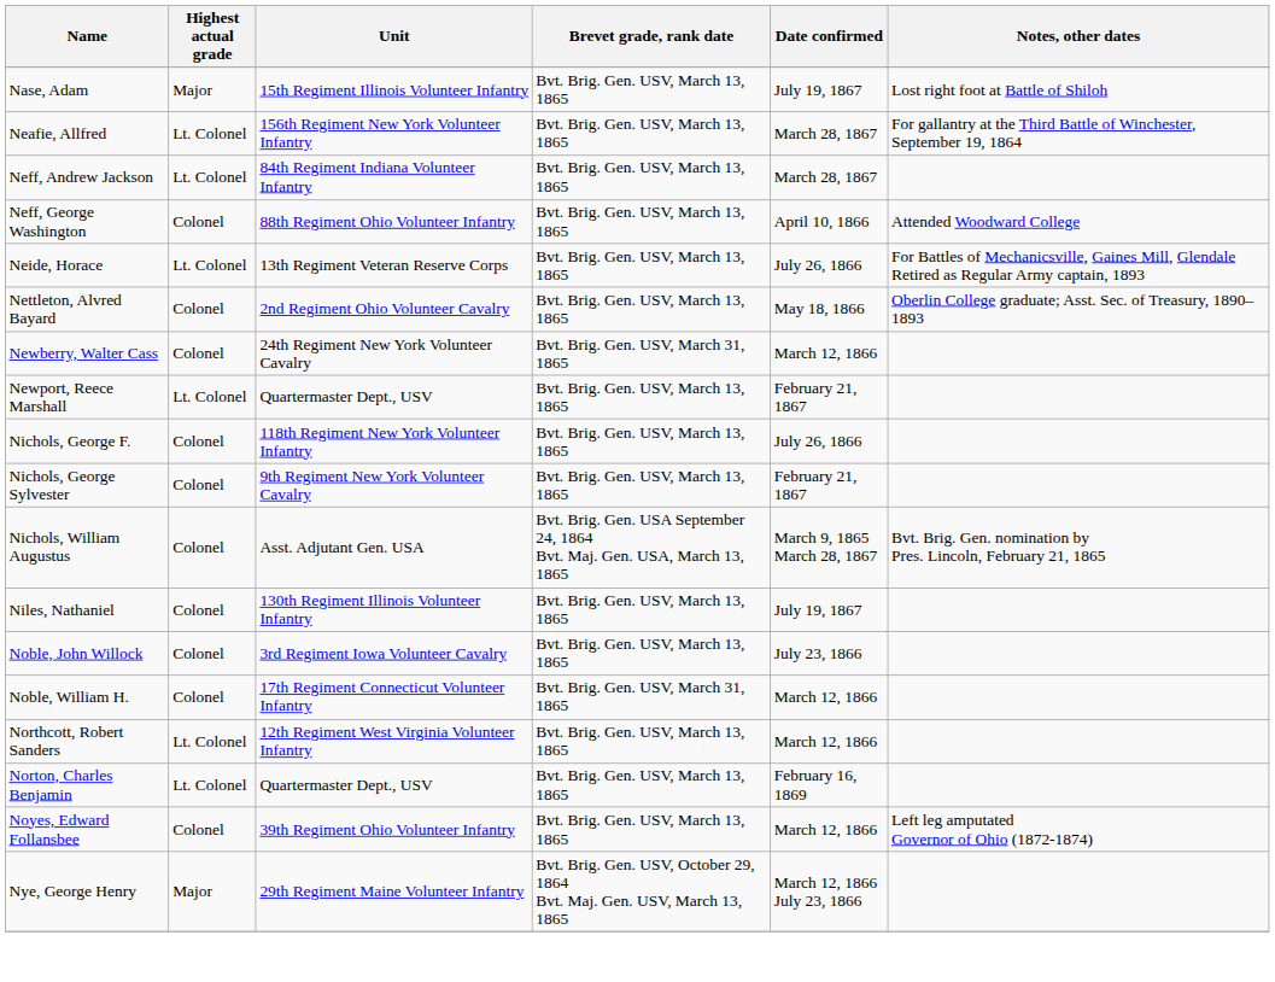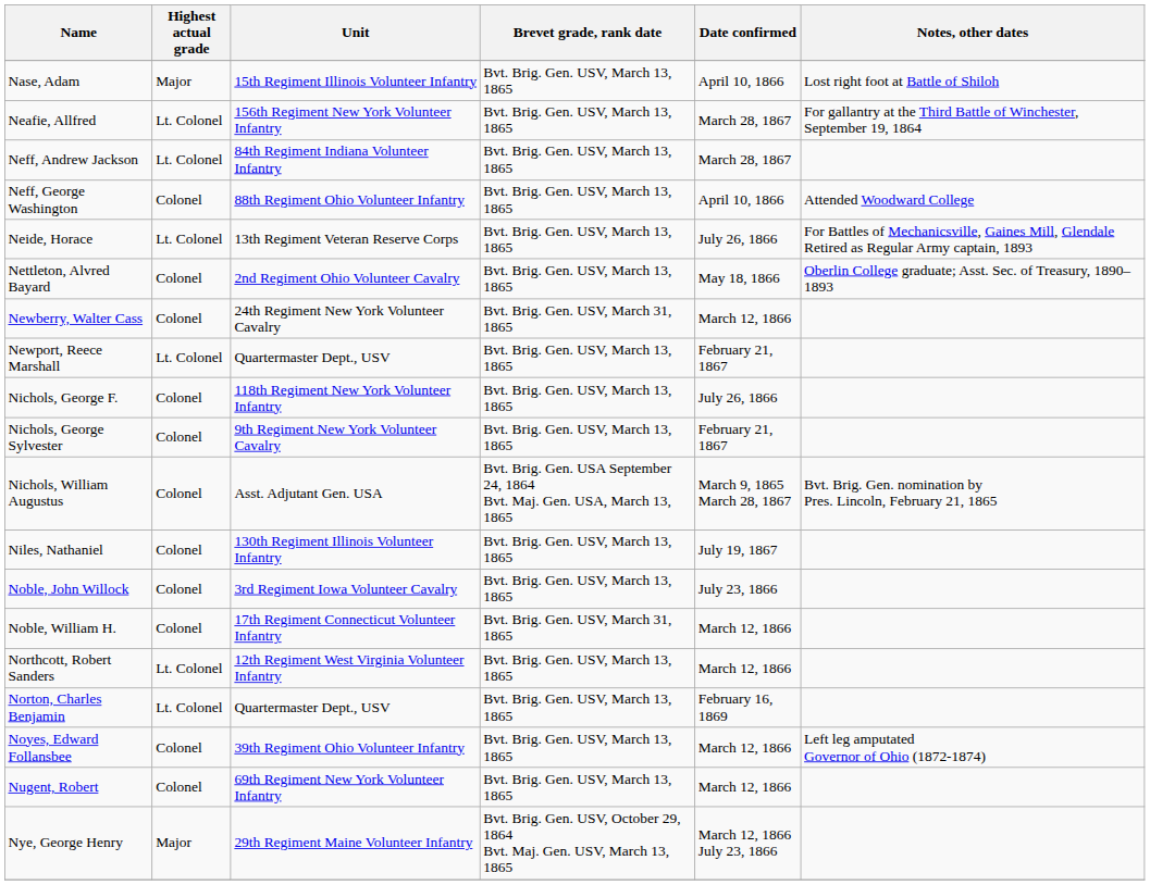 <table class="wikitable sortable">
 <tr>
 <th class="unsortable">Name</th>
 <th>Highest<br>actual grade</th>
 <th>Unit</th>
 <th>Brevet grade, rank date</th>
 <th>Date confirmed</th>
 <th class="unsortable">Notes, other dates</th>
 </tr>
 <tr>
 </tr>
 <tr>
 <td>Nase, Adam</td>
 <td>Major</td>
 <td><a href='#'>15th Regiment Illinois Volunteer Infantry</a></td>
 <td>Bvt. Brig. Gen. USV, March 13, 1865</td>
-<td>July 19, 1867</td>
+<td>April 10, 1866</td>
 <td>Lost right foot at <a href='#'>Battle of Shiloh</a></td>
 </tr>
 <tr>
 <td>Neafie, Allfred</td>
 <td>Lt. Colonel</td>
 <td><a href='#'>156th Regiment New York Volunteer Infantry</a></td>
 <td>Bvt. Brig. Gen. USV, March 13, 1865</td>
 <td>March 28, 1867</td>
 <td>For gallantry at the <a href='#'>Third Battle of Winchester</a>, September 19, 1864</td>
 </tr>
 <tr>
 <td>Neff, Andrew Jackson</td>
 <td>Lt. Colonel</td>
 <td><a href='#'>84th Regiment Indiana Volunteer Infantry</a></td>
 <td>Bvt. Brig. Gen. USV, March 13, 1865</td>
 <td>March 28, 1867</td>
 <td></td>
 </tr>
 <tr>
 <td>Neff, George Washington</td>
 <td>Colonel</td>
 <td><a href='#'>88th Regiment Ohio Volunteer Infantry</a></td>
 <td>Bvt. Brig. Gen. USV, March 13, 1865</td>
 <td>April 10, 1866</td>
 <td>Attended <a href='#'>Woodward College</a></td>
 </tr>
 <tr>
 <td>Neide, Horace</td>
 <td>Lt. Colonel</td>
 <td>13th Regiment Veteran Reserve Corps</td>
 <td>Bvt. Brig. Gen. USV, March 13, 1865</td>
 <td>July 26, 1866</td>
 <td>For Battles of <a href='#'>Mechanicsville</a>, <a href='#'>Gaines Mill</a>, <a href='#'>Glendale</a><br>Retired as Regular Army captain, 1893</td>
 </tr>
 <tr>
 <td>Nettleton, Alvred Bayard</td>
 <td>Colonel</td>
 <td><a href='#'>2nd Regiment Ohio Volunteer Cavalry</a></td>
 <td>Bvt. Brig. Gen. USV, March 13, 1865</td>
 <td>May 18, 1866</td>
 <td><a href='#'>Oberlin College</a> graduate; Asst. Sec. of Treasury, 1890–1893</td>
 </tr>
 <tr>
 <td><a href='#'>Newberry, Walter Cass</a></td>
 <td>Colonel</td>
 <td>24th Regiment New York Volunteer Cavalry</td>
 <td>Bvt. Brig. Gen. USV, March 31, 1865</td>
 <td>March 12, 1866</td>
 <td></td>
 </tr>
 <tr>
 <td>Newport, Reece Marshall</td>
 <td>Lt. Colonel</td>
 <td>Quartermaster Dept., USV</td>
 <td>Bvt. Brig. Gen. USV, March 13, 1865</td>
 <td>February 21, 1867</td>
 <td></td>
 </tr>
 <tr>
 <td>Nichols, George F.</td>
 <td>Colonel</td>
 <td><a href='#'>118th Regiment New York Volunteer Infantry</a></td>
 <td>Bvt. Brig. Gen. USV, March 13, 1865</td>
 <td>July 26, 1866</td>
 <td></td>
 </tr>
 <tr>
 <td>Nichols, George Sylvester</td>
 <td>Colonel</td>
 <td><a href='#'>9th Regiment New York Volunteer Cavalry</a></td>
 <td>Bvt. Brig. Gen. USV, March 13, 1865</td>
 <td>February 21, 1867</td>
 <td></td>
 </tr>
 <tr>
 <td>Nichols, William Augustus</td>
 <td>Colonel</td>
 <td>Asst. Adjutant Gen. USA</td>
 <td>Bvt. Brig. Gen. USA September 24, 1864<br>Bvt. Maj. Gen. USA, March 13, 1865</td>
 <td>March 9, 1865<br>March 28, 1867</td>
 <td>Bvt. Brig. Gen. nomination by<br>Pres. Lincoln, February 21, 1865</td>
 </tr>
 <tr>
 <td>Niles, Nathaniel</td>
 <td>Colonel</td>
 <td><a href='#'>130th Regiment Illinois Volunteer Infantry</a></td>
 <td>Bvt. Brig. Gen. USV, March 13, 1865</td>
 <td>July 19, 1867</td>
 <td></td>
 </tr>
 <tr>
 <td><a href='#'>Noble, John Willock</a></td>
 <td>Colonel</td>
 <td><a href='#'>3rd Regiment Iowa Volunteer Cavalry</a></td>
 <td>Bvt. Brig. Gen. USV, March 13, 1865</td>
 <td>July 23, 1866</td>
 <td></td>
 </tr>
 <tr>
 <td>Noble, William H.</td>
 <td>Colonel</td>
 <td><a href='#'>17th Regiment Connecticut Volunteer Infantry</a></td>
 <td>Bvt. Brig. Gen. USV, March 31, 1865</td>
 <td>March 12, 1866</td>
 <td></td>
 </tr>
 <tr>
 <td>Northcott, Robert Sanders</td>
 <td>Lt. Colonel</td>
 <td><a href='#'>12th Regiment West Virginia Volunteer Infantry</a></td>
 <td>Bvt. Brig. Gen. USV, March 13, 1865</td>
 <td>March 12, 1866</td>
 <td></td>
 </tr>
 <tr>
 <td><a href='#'>Norton, Charles Benjamin</a></td>
 <td>Lt. Colonel</td>
 <td>Quartermaster Dept., USV</td>
 <td>Bvt. Brig. Gen. USV, March 13, 1865</td>
 <td>February 16, 1869</td>
 <td></td>
 </tr>
 <tr>
 <td><a href='#'>Noyes, Edward Follansbee</a></td>
 <td>Colonel</td>
 <td><a href='#'>39th Regiment Ohio Volunteer Infantry</a></td>
 <td>Bvt. Brig. Gen. USV, March 13, 1865</td>
 <td>March 12, 1866</td>
 <td>Left leg amputated<br><a href='#'>Governor of Ohio</a> (1872-1874)</td>
 </tr>
 <tr>
+<td><a href='#'>Nugent, Robert</a></td>
+<td>Colonel</td>
+<td><a href='#'>69th Regiment New York Volunteer Infantry</a></td>
+<td>Bvt. Brig. Gen. USV, March 13, 1865</td>
+<td>March 12, 1866</td>
+<td></td>
+</tr>
+<tr>
 <td>Nye, George Henry</td>
 <td>Major</td>
 <td><a href='#'>29th Regiment Maine Volunteer Infantry</a></td>
 <td>Bvt. Brig. Gen. USV, October 29, 1864<br>Bvt. Maj. Gen. USV, March 13, 1865</td>
 <td>March 12, 1866<br>July 23, 1866</td>
 <td></td>
 </tr>
 <tr>
 </tr>
 </table>
